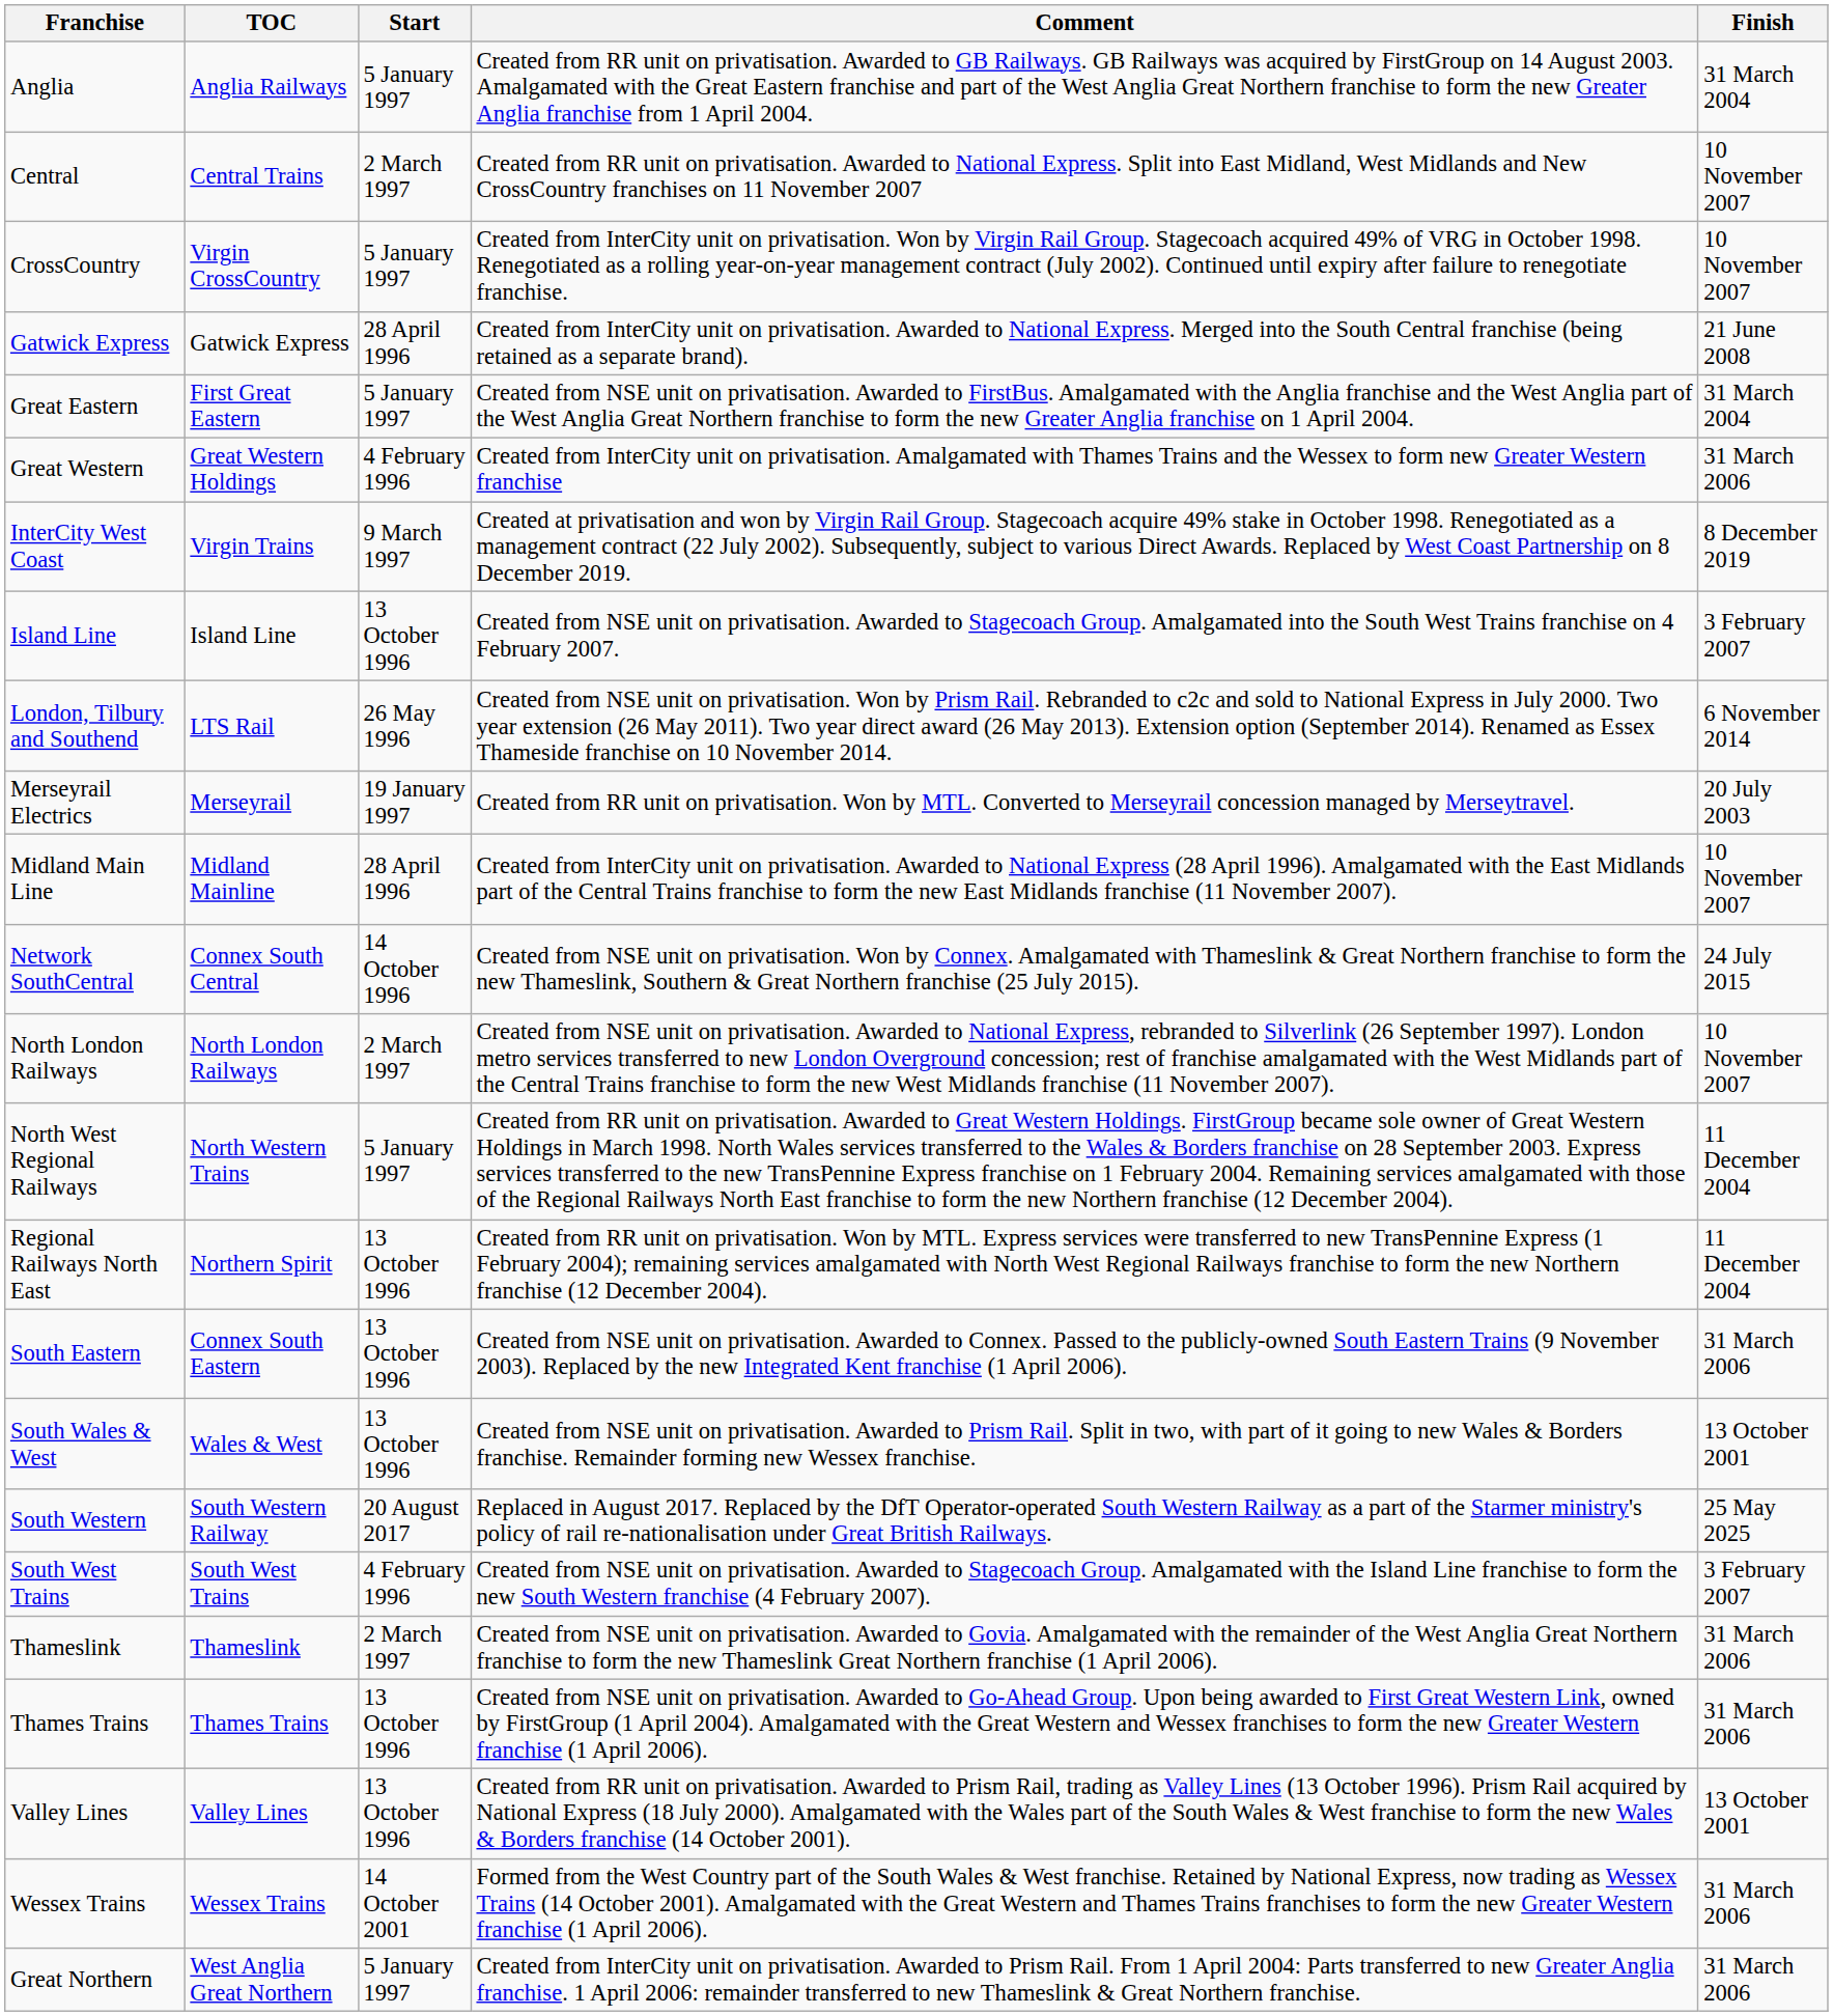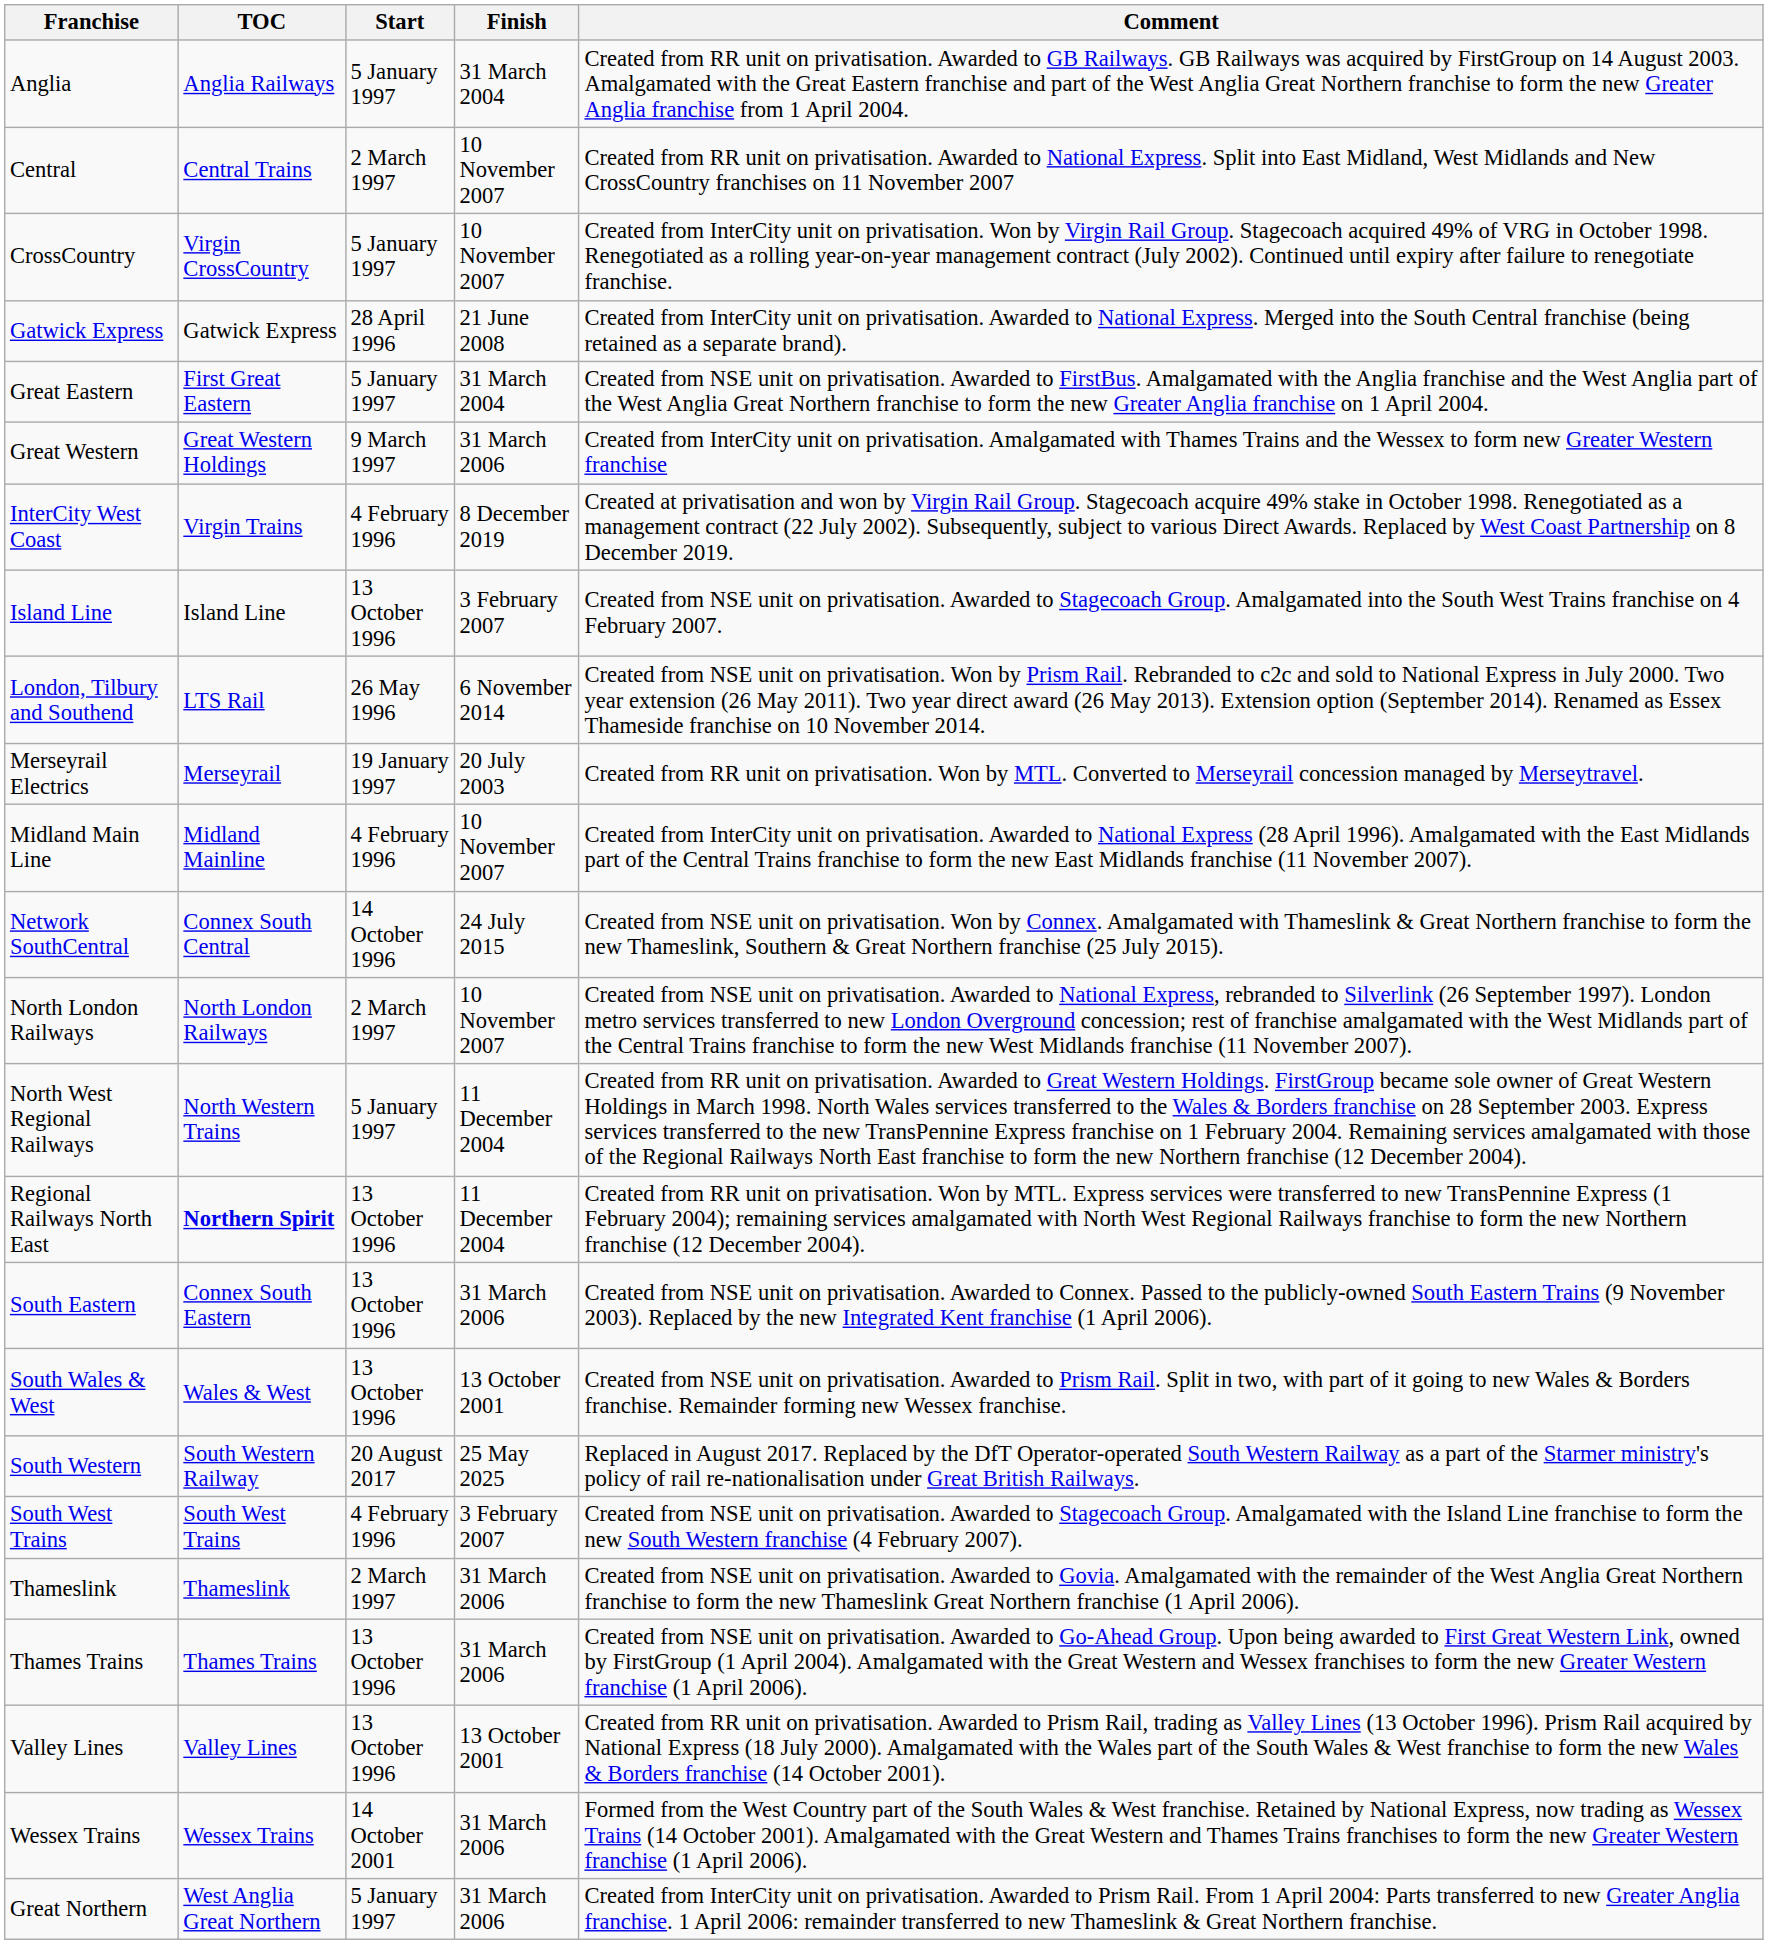 <table class="wikitable sortable">
 <tr>
 <th>Franchise</th>
 <th>TOC</th>
 <th data-sort-type="date">Start</th>
+<th data-sort-type="date">Finish</th>
 <th>Comment</th>
-<th data-sort-type="date">Finish</th>
 </tr>
 <tr --->
 <td>Anglia</td>
 <td><a href='#'>Anglia Railways</a></td>
 <td>5 January 1997</td>
+<td>31 March 2004</td>
 <td>Created from RR unit on privatisation. Awarded to <a href='#'>GB Railways</a>. GB Railways was acquired by FirstGroup on 14 August 2003. Amalgamated with the Great Eastern franchise and part of the West Anglia Great Northern franchise to form the new <a href='#'>Greater Anglia franchise</a> from 1 April 2004.</td>
-<td>31 March 2004</td>
 </tr>
 <tr --->
 <td>Central</td>
 <td><a href='#'>Central Trains</a></td>
 <td>2 March 1997</td>
+<td>10 November 2007</td>
 <td>Created from RR unit on privatisation. Awarded to <a href='#'>National Express</a>. Split into East Midland, West Midlands and New CrossCountry franchises on 11 November 2007</td>
-<td>10 November 2007</td>
 </tr>
 <tr --->
 <td>CrossCountry</td>
 <td><a href='#'>Virgin CrossCountry</a></td>
 <td>5 January 1997</td>
+<td>10 November 2007</td>
 <td>Created from InterCity unit on privatisation. Won by <a href='#'>Virgin Rail Group</a>. Stagecoach acquired 49% of VRG in October 1998. Renegotiated as a rolling year-on-year management contract (July 2002). Continued until expiry after failure to renegotiate franchise.</td>
-<td>10 November 2007</td>
 </tr>
 <tr --->
 <td><a href='#'>Gatwick Express</a></td>
 <td>Gatwick Express</td>
 <td>28 April 1996</td>
+<td>21 June 2008</td>
 <td>Created from InterCity unit on privatisation. Awarded to <a href='#'>National Express</a>. Merged into the South Central franchise (being retained as a separate brand).</td>
-<td>21 June 2008</td>
 </tr>
 <tr --->
 <td>Great Eastern</td>
 <td><a href='#'>First Great Eastern</a></td>
 <td>5 January 1997</td>
+<td>31 March 2004</td>
 <td>Created from NSE unit on privatisation. Awarded to <a href='#'>FirstBus</a>. Amalgamated with the Anglia franchise and the West Anglia part of the West Anglia Great Northern franchise to form the new <a href='#'>Greater Anglia franchise</a> on 1 April 2004.</td>
-<td>31 March 2004</td>
 </tr>
 <tr>
 <td>Great Western</td>
 <td><a href='#'>Great Western Holdings</a></td>
-<td>4 February 1996</td>
+<td>9 March 1997</td>
+<td>31 March 2006</td>
 <td>Created from InterCity unit on privatisation. Amalgamated with Thames Trains and the Wessex to form new <a href='#'>Greater Western franchise</a></td>
-<td>31 March 2006</td>
 </tr>
 <tr --->
 <td><a href='#'>InterCity West Coast</a></td>
 <td><a href='#'>Virgin Trains</a></td>
-<td>9 March 1997</td>
+<td>4 February 1996</td>
+<td>8 December 2019</td>
 <td>Created at privatisation and won by <a href='#'>Virgin Rail Group</a>. Stagecoach acquire 49% stake in October 1998. Renegotiated as a management contract (22 July 2002). Subsequently, subject to various Direct Awards. Replaced by <a href='#'>West Coast Partnership</a> on 8 December 2019.</td>
-<td>8 December 2019</td>
 </tr>
 <tr --->
 <td><a href='#'>Island Line</a></td>
 <td>Island Line</td>
 <td>13 October 1996</td>
+<td>3 February 2007</td>
 <td>Created from NSE unit on privatisation. Awarded to <a href='#'>Stagecoach Group</a>. Amalgamated into the South West Trains franchise on 4 February 2007.</td>
-<td>3 February 2007</td>
 </tr>
 <tr --->
 <td><a href='#'>London, Tilbury and Southend</a></td>
 <td><a href='#'>LTS Rail</a></td>
 <td>26 May 1996</td>
+<td>6 November 2014</td>
 <td>Created from NSE unit on privatisation. Won by <a href='#'>Prism Rail</a>. Rebranded to c2c and sold to National Express in July 2000. Two year extension (26 May 2011). Two year direct award (26 May 2013). Extension option (September 2014). Renamed as Essex Thameside franchise on 10 November 2014.</td>
-<td>6 November 2014</td>
 </tr>
 <tr --->
 <td>Merseyrail Electrics</td>
 <td><a href='#'>Merseyrail</a></td>
 <td>19 January 1997</td>
+<td>20 July 2003</td>
 <td>Created from RR unit on privatisation. Won by <a href='#'>MTL</a>. Converted to <a href='#'>Merseyrail</a> concession managed by <a href='#'>Merseytravel</a>.</td>
-<td>20 July 2003</td>
 </tr>
 <tr --->
 <td>Midland Main Line</td>
 <td><a href='#'>Midland Mainline</a></td>
-<td>28 April 1996</td>
+<td>4 February 1996</td>
+<td>10 November 2007</td>
 <td>Created from InterCity unit on privatisation. Awarded to <a href='#'>National Express</a> (28 April 1996). Amalgamated with the East Midlands part of the Central Trains franchise to form the new East Midlands franchise (11 November 2007).</td>
-<td>10 November 2007</td>
 </tr>
 <tr --->
 <td><a href='#'>Network SouthCentral</a></td>
 <td><a href='#'>Connex South Central</a></td>
 <td>14 October 1996</td>
+<td>24 July 2015</td>
 <td>Created from NSE unit on privatisation. Won by <a href='#'>Connex</a>. Amalgamated with Thameslink & Great Northern franchise to form the new Thameslink, Southern & Great Northern franchise (25 July 2015).</td>
-<td>24 July 2015</td>
 </tr>
 <tr --->
 <td>North London Railways</td>
 <td><a href='#'>North London Railways</a></td>
 <td>2 March 1997</td>
+<td>10 November 2007</td>
 <td>Created from NSE unit on privatisation. Awarded to <a href='#'>National Express</a>, rebranded to <a href='#'>Silverlink</a> (26 September 1997). London metro services transferred to new <a href='#'>London Overground</a> concession; rest of franchise amalgamated with the West Midlands part of the Central Trains franchise to form the new West Midlands franchise (11 November 2007).</td>
-<td>10 November 2007</td>
 </tr>
 <tr --->
 <td>North West Regional Railways</td>
 <td><a href='#'>North Western Trains</a></td>
 <td>5 January 1997</td>
+<td>11 December 2004</td>
 <td>Created from RR unit on privatisation. Awarded to <a href='#'>Great Western Holdings</a>. <a href='#'>FirstGroup</a> became sole owner of Great Western Holdings in March 1998. North Wales services transferred to the <a href='#'>Wales & Borders franchise</a> on 28 September 2003. Express services transferred to the new TransPennine Express franchise on 1 February 2004. Remaining services amalgamated with those of the Regional Railways North East franchise to form the new Northern franchise (12 December 2004).</td>
-<td>11 December 2004</td>
 </tr>
 <tr --->
 <td>Regional Railways North East</td>
-<td><a href='#'>Northern Spirit</a></td>
+<td><strong><a href='#'>Northern Spirit</a></strong></td>
 <td>13 October 1996</td>
+<td>11 December 2004</td>
 <td>Created from RR unit on privatisation. Won by MTL. Express services were transferred to new TransPennine Express (1 February 2004); remaining services amalgamated with North West Regional Railways franchise to form the new Northern franchise (12 December 2004).</td>
-<td>11 December 2004</td>
 </tr>
 <tr --->
 <td><a href='#'>South Eastern</a></td>
 <td><a href='#'>Connex South Eastern</a></td>
 <td>13 October 1996</td>
+<td>31 March 2006</td>
 <td>Created from NSE unit on privatisation. Awarded to Connex. Passed to the publicly-owned <a href='#'>South Eastern Trains</a> (9 November 2003). Replaced by the new <a href='#'>Integrated Kent franchise</a> (1 April 2006).</td>
-<td>31 March 2006</td>
 </tr>
 <tr --->
 <td><a href='#'>South Wales & West</a></td>
 <td><a href='#'>Wales & West</a></td>
 <td>13 October 1996</td>
+<td>13 October 2001</td>
 <td>Created from NSE unit on privatisation. Awarded to <a href='#'>Prism Rail</a>. Split in two, with part of it going to new Wales & Borders franchise. Remainder forming new Wessex franchise.</td>
-<td>13 October 2001</td>
 </tr>
 <tr>
 <td><a href='#'>South Western</a></td>
 <td><a href='#'>South Western Railway</a></td>
 <td>20 August 2017</td>
+<td>25 May 2025</td>
 <td>Replaced  in August 2017. Replaced by the DfT Operator-operated <a href='#'>South Western Railway</a> as a part of the <a href='#'>Starmer ministry</a>'s policy of rail re-nationalisation under <a href='#'>Great British Railways</a>.</td>
-<td>25 May 2025</td>
 </tr>
 <tr --->
 <td><a href='#'>South West Trains</a></td>
 <td><a href='#'>South West Trains</a></td>
 <td>4 February 1996</td>
+<td>3 February 2007</td>
 <td>Created from NSE unit on privatisation. Awarded to <a href='#'>Stagecoach Group</a>. Amalgamated with the Island Line franchise to form the new <a href='#'>South Western franchise</a> (4 February 2007).</td>
-<td>3 February 2007</td>
 </tr>
 <tr --->
 <td>Thameslink</td>
 <td><a href='#'>Thameslink</a></td>
 <td>2 March 1997</td>
+<td>31 March 2006</td>
 <td>Created from NSE unit on privatisation. Awarded to <a href='#'>Govia</a>. Amalgamated with the remainder of the West Anglia Great Northern franchise to form the new Thameslink Great Northern franchise (1 April 2006).</td>
-<td>31 March 2006</td>
 </tr>
 <tr --->
 <td>Thames Trains</td>
 <td><a href='#'>Thames Trains</a></td>
 <td>13 October 1996</td>
+<td>31 March 2006</td>
 <td>Created from NSE unit on privatisation. Awarded to <a href='#'>Go-Ahead Group</a>. Upon being awarded to <a href='#'>First Great Western Link</a>, owned by FirstGroup (1 April 2004). Amalgamated with the Great Western and Wessex franchises to form the new <a href='#'>Greater Western franchise</a> (1 April 2006).</td>
-<td>31 March 2006</td>
 </tr>
 <tr --->
 <td>Valley Lines</td>
 <td><a href='#'>Valley Lines</a></td>
 <td>13 October 1996</td>
+<td>13 October 2001</td>
 <td>Created from RR unit on privatisation. Awarded to Prism Rail, trading as <a href='#'>Valley Lines</a> (13 October 1996). Prism Rail acquired by National Express (18 July 2000). Amalgamated with the Wales part of the South Wales & West franchise to form the new <a href='#'>Wales & Borders franchise</a> (14 October 2001).</td>
-<td>13 October 2001</td>
 </tr>
 <tr --->
 <td>Wessex Trains</td>
 <td><a href='#'>Wessex Trains</a></td>
 <td>14 October 2001</td>
+<td>31 March 2006</td>
 <td>Formed from the West Country part of the South Wales & West franchise. Retained by National Express, now trading as <a href='#'>Wessex Trains</a> (14 October 2001). Amalgamated with the Great Western and Thames Trains franchises to form the new <a href='#'>Greater Western franchise</a> (1 April 2006).</td>
-<td>31 March 2006</td>
 </tr>
 <tr --->
 <td>Great Northern</td>
 <td><a href='#'>West Anglia Great Northern</a></td>
 <td>5 January 1997</td>
+<td>31 March 2006</td>
 <td>Created from InterCity unit on privatisation. Awarded to Prism Rail. From 1 April 2004: Parts transferred to new <a href='#'>Greater Anglia franchise</a>. 1 April 2006: remainder transferred to new Thameslink & Great Northern franchise.</td>
-<td>31 March 2006</td>
 </tr>
 </table>
